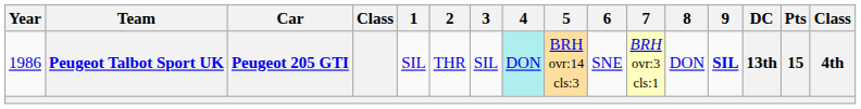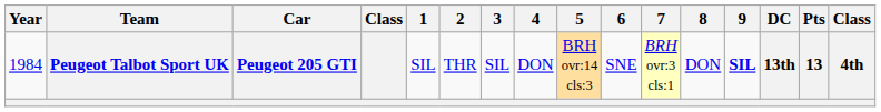 <table class="wikitable" style="text-align:center; font-size:85%">
 <tr>
 <th>Year</th>
 <th>Team</th>
 <th>Car</th>
 <th>Class</th>
 <th>1</th>
 <th>2</th>
 <th>3</th>
 <th>4</th>
 <th>5</th>
 <th>6</th>
 <th>7</th>
 <th>8</th>
 <th>9</th>
 <th>DC</th>
 <th>Pts</th>
 <th>Class</th>
 </tr>
 <tr>
-<td><a href='#'>1986</a></td>
+<td><a href='#'>1984</a></td>
 <th><a href='#'>Peugeot Talbot Sport UK</a></th>
 <th><a href='#'>Peugeot 205 GTI</a></th>
 <th><span></span></th>
 <td><a href='#'>SIL</a></td>
 <td><a href='#'>THR</a></td>
 <td><a href='#'>SIL</a></td>
-<td style="background: paleturquoise;"><a href='#'>DON</a></td>
+<td><a href='#'>DON</a></td>
 <td style="background:#FFDF9F;"><a href='#'>BRH</a><br><small>ovr:14<br>cls:3</small></td>
 <td><a href='#'>SNE</a></td>
 <td style="background:#FFFFBF;"><em><a href='#'>BRH</a></em><br><small>ovr:3<br>cls:1</small></td>
 <td><a href='#'>DON</a></td>
 <td><strong><a href='#'>SIL</a></strong></td>
 <th>13th</th>
-<th>15</th>
+<th>13</th>
 <th>4th</th>
 </tr>
 <tr>
 <th colspan="16"></th>
 </tr>
 </table>
